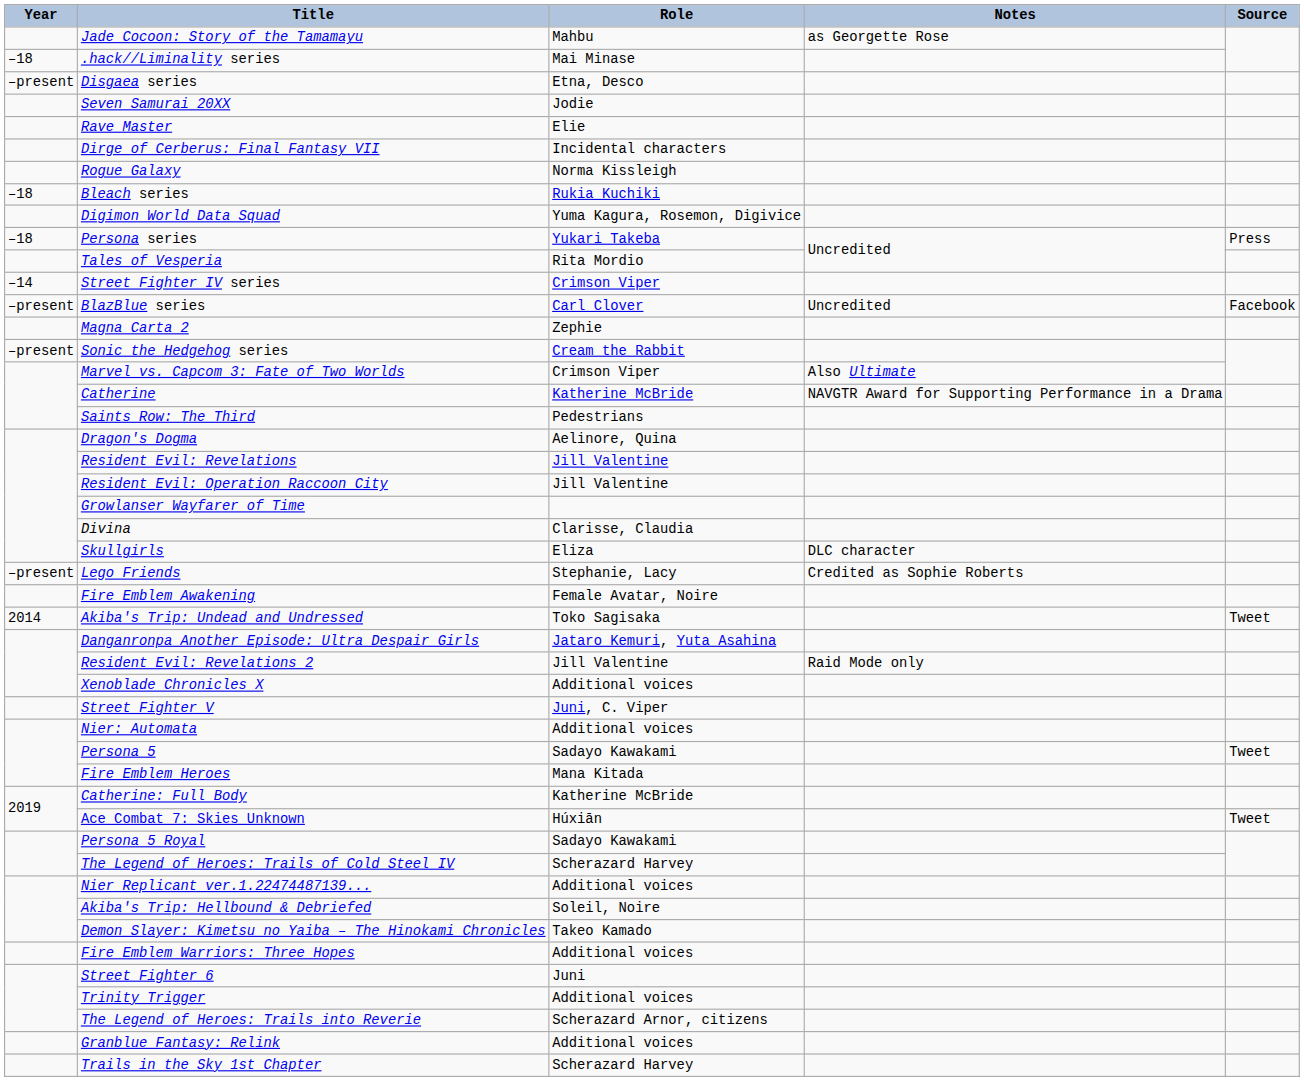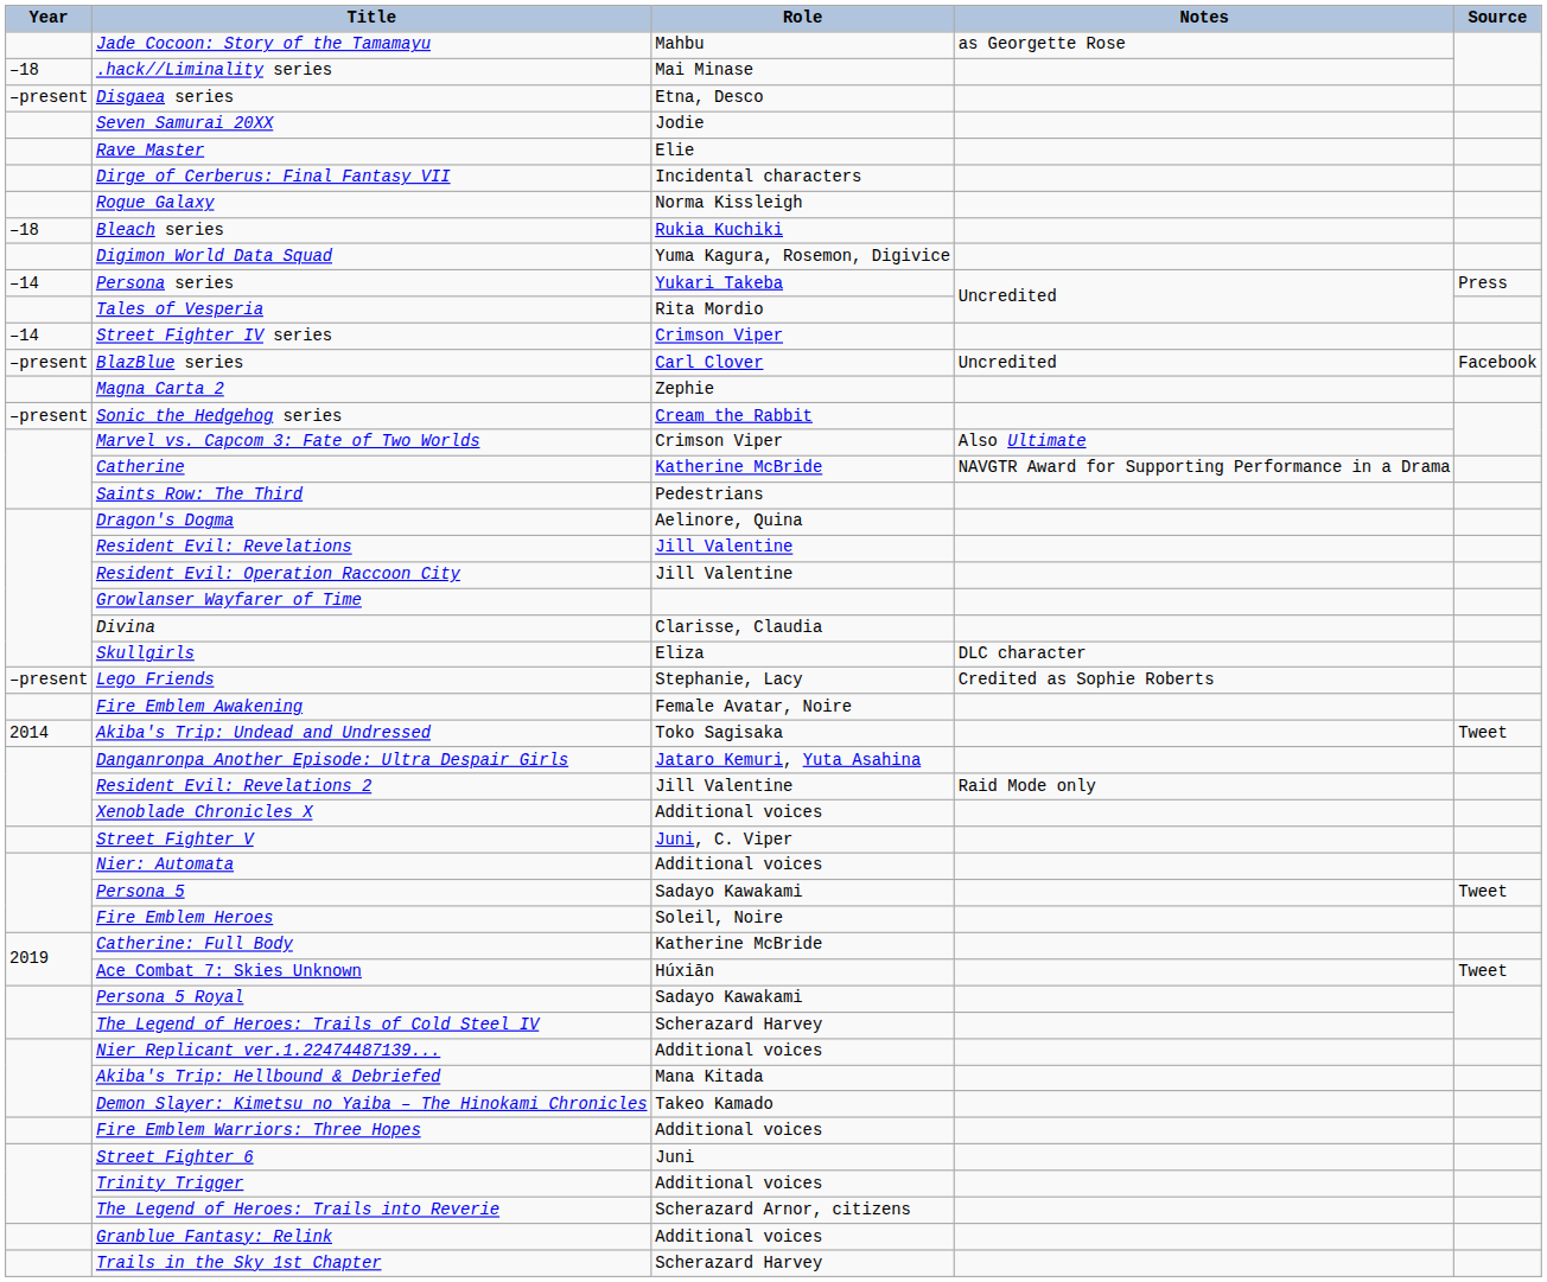 <table class="wikitable sortable plainrowheaders" style="width=95%; font-size: 95%;">
 <tr>
 <th scope="col" style="background:#b0c4de;">Year </th>
 <th scope="col" style="background:#b0c4de;">Title</th>
 <th scope="col" style="background:#b0c4de;">Role</th>
 <th scope="col" style="background:#b0c4de;" class="unsortable">Notes</th>
 <th scope="col" style="background:#b0c4de;" class="unsortable">Source</th>
 </tr>
 <tr>
 <td></td>
 <td><em><a href='#'>Jade Cocoon: Story of the Tamamayu</a></em></td>
 <td>Mahbu</td>
 <td>as Georgette Rose</td>
 <td rowspan="2"></td>
 </tr>
 <tr>
 <td>–18</td>
 <td><em><a href='#'>.hack//Liminality</a></em> series</td>
 <td>Mai Minase</td>
 <td></td>
 </tr>
 <tr>
 <td>–present</td>
 <td><em><a href='#'>Disgaea</a></em> series</td>
 <td>Etna, Desco</td>
 <td></td>
 <td></td>
 </tr>
 <tr>
 <td></td>
 <td><em><a href='#'>Seven Samurai 20XX</a></em></td>
 <td>Jodie</td>
 <td></td>
 <td></td>
 </tr>
 <tr>
 <td></td>
 <td><em><a href='#'>Rave Master</a></em></td>
 <td>Elie</td>
 <td></td>
 <td></td>
 </tr>
 <tr>
 <td></td>
 <td><em><a href='#'>Dirge of Cerberus: Final Fantasy VII</a></em></td>
 <td>Incidental characters</td>
 <td></td>
 <td></td>
 </tr>
 <tr>
 <td></td>
 <td><em><a href='#'>Rogue Galaxy</a></em></td>
 <td>Norma Kissleigh</td>
 <td></td>
 <td></td>
 </tr>
 <tr>
 <td>–18</td>
 <td><em><a href='#'>Bleach</a></em> series</td>
 <td><a href='#'>Rukia Kuchiki</a></td>
 <td></td>
 <td></td>
 </tr>
 <tr>
 <td></td>
 <td><em><a href='#'>Digimon World Data Squad</a></em></td>
 <td>Yuma Kagura, Rosemon, Digivice</td>
 <td></td>
 <td></td>
 </tr>
 <tr>
-<td>–18</td>
+<td>–14</td>
 <td><em><a href='#'>Persona</a></em> series</td>
 <td><a href='#'>Yukari Takeba</a></td>
 <td rowspan="2">Uncredited</td>
 <td>Press</td>
 </tr>
 <tr>
 <td></td>
 <td><em><a href='#'>Tales of Vesperia</a></em></td>
 <td>Rita Mordio</td>
 <td></td>
 </tr>
 <tr>
 <td>–14</td>
 <td><em><a href='#'>Street Fighter IV</a></em> series</td>
 <td><a href='#'>Crimson Viper</a></td>
 <td></td>
 <td></td>
 </tr>
 <tr>
 <td>–present</td>
 <td><em><a href='#'>BlazBlue</a></em> series</td>
 <td><a href='#'>Carl Clover</a></td>
 <td>Uncredited</td>
 <td>Facebook</td>
 </tr>
 <tr>
 <td></td>
 <td><em><a href='#'>Magna Carta 2</a></em></td>
 <td>Zephie</td>
 <td></td>
 <td></td>
 </tr>
 <tr>
 <td>–present</td>
 <td><em><a href='#'>Sonic the Hedgehog</a></em> series</td>
 <td><a href='#'>Cream the Rabbit</a></td>
 <td></td>
 <td rowspan="2"></td>
 </tr>
 <tr>
 <td rowspan="3"></td>
 <td><em><a href='#'>Marvel vs. Capcom 3: Fate of Two Worlds</a></em></td>
 <td>Crimson Viper</td>
 <td>Also <em><a href='#'>Ultimate</a></em></td>
 </tr>
 <tr>
 <td><em><a href='#'>Catherine</a></em></td>
 <td><a href='#'>Katherine McBride</a></td>
 <td>NAVGTR Award for Supporting Performance in a Drama</td>
 <td></td>
 </tr>
 <tr>
 <td><em><a href='#'>Saints Row: The Third</a></em></td>
 <td>Pedestrians</td>
 <td></td>
 <td></td>
 </tr>
 <tr>
 <td rowspan="6"></td>
 <td><em><a href='#'>Dragon's Dogma</a></em></td>
 <td>Aelinore, Quina</td>
 <td></td>
 <td></td>
 </tr>
 <tr>
 <td><em><a href='#'>Resident Evil: Revelations</a></em></td>
 <td><a href='#'>Jill Valentine</a></td>
 <td></td>
 <td></td>
 </tr>
 <tr>
 <td><em><a href='#'>Resident Evil: Operation Raccoon City</a></em></td>
 <td>Jill Valentine</td>
 <td></td>
 <td></td>
 </tr>
 <tr>
 <td><em><a href='#'>Growlanser Wayfarer of Time</a></em></td>
 <td></td>
 <td></td>
 <td></td>
 </tr>
 <tr>
 <td><em>Divina</em></td>
 <td>Clarisse, Claudia</td>
 <td></td>
 <td></td>
 </tr>
 <tr>
 <td><em><a href='#'>Skullgirls</a></em></td>
 <td>Eliza</td>
 <td>DLC character</td>
 <td></td>
 </tr>
 <tr>
 <td>–present</td>
 <td><em><a href='#'>Lego Friends</a></em></td>
 <td>Stephanie, Lacy</td>
 <td>Credited as Sophie Roberts</td>
 <td></td>
 </tr>
 <tr>
 <td></td>
 <td><em><a href='#'>Fire Emblem Awakening</a></em></td>
 <td>Female Avatar, Noire</td>
 <td></td>
 <td></td>
 </tr>
 <tr>
 <td>2014</td>
 <td><em><a href='#'>Akiba's Trip: Undead and Undressed</a></em></td>
 <td>Toko Sagisaka</td>
 <td></td>
 <td>Tweet</td>
 </tr>
 <tr>
 <td rowspan="3"></td>
 <td><em><a href='#'>Danganronpa Another Episode: Ultra Despair Girls</a></em></td>
 <td><a href='#'>Jataro Kemuri</a>, <a href='#'>Yuta Asahina</a></td>
 <td></td>
 <td></td>
 </tr>
 <tr>
 <td><em><a href='#'>Resident Evil: Revelations 2</a></em></td>
 <td>Jill Valentine</td>
 <td>Raid Mode only</td>
 <td></td>
 </tr>
 <tr>
 <td><em><a href='#'>Xenoblade Chronicles X</a></em></td>
 <td>Additional voices</td>
 <td> </td>
 <td></td>
 </tr>
 <tr>
 <td></td>
 <td><em><a href='#'>Street Fighter V</a></em></td>
 <td><a href='#'>Juni</a>, C. Viper</td>
 <td></td>
 <td></td>
 </tr>
 <tr>
 <td rowspan="3"></td>
 <td><em><a href='#'>Nier: Automata</a></em></td>
 <td>Additional voices</td>
 <td></td>
 <td></td>
 </tr>
 <tr>
 <td><em><a href='#'>Persona 5</a></em></td>
 <td>Sadayo Kawakami</td>
 <td></td>
 <td>Tweet</td>
 </tr>
 <tr>
 <td><em><a href='#'>Fire Emblem Heroes</a></em></td>
-<td>Mana Kitada</td>
+<td>Soleil, Noire</td>
 <td></td>
 <td></td>
 </tr>
 <tr>
 <td rowspan="2">2019</td>
 <td><em><a href='#'>Catherine: Full Body</a></em></td>
 <td>Katherine McBride</td>
 <td></td>
 <td></td>
 </tr>
 <tr>
 <td><a href='#'>Ace Combat 7: Skies Unknown</a></td>
 <td>Húxiān</td>
 <td></td>
 <td>Tweet </td>
 </tr>
 <tr>
 <td rowspan="2"></td>
 <td><em><a href='#'>Persona 5 Royal</a></em></td>
 <td>Sadayo Kawakami</td>
 <td></td>
 <td rowspan="2"></td>
 </tr>
 <tr>
 <td><em><a href='#'>The Legend of Heroes: Trails of Cold Steel IV</a></em></td>
 <td>Scherazard Harvey</td>
 <td></td>
 </tr>
 <tr>
 <td rowspan="3"></td>
 <td><em><a href='#'>Nier Replicant ver.1.22474487139...</a></em></td>
 <td>Additional voices</td>
 <td></td>
 <td></td>
 </tr>
 <tr>
 <td><em><a href='#'>Akiba's Trip: Hellbound & Debriefed</a></em></td>
-<td>Soleil, Noire</td>
+<td>Mana Kitada</td>
 <td></td>
 <td></td>
 </tr>
 <tr>
 <td><em><a href='#'>Demon Slayer: Kimetsu no Yaiba – The Hinokami Chronicles</a></em></td>
 <td>Takeo Kamado</td>
 <td></td>
 <td></td>
 </tr>
 <tr>
 <td></td>
 <td><em><a href='#'>Fire Emblem Warriors: Three Hopes</a></em></td>
 <td>Additional voices</td>
 <td></td>
 <td></td>
 </tr>
 <tr>
 <td rowspan="3"></td>
 <td><em><a href='#'>Street Fighter 6</a></em></td>
 <td>Juni</td>
 <td></td>
 <td></td>
 </tr>
 <tr>
 <td><em><a href='#'>Trinity Trigger</a></em></td>
 <td>Additional voices</td>
 <td></td>
 <td></td>
 </tr>
 <tr>
 <td><em><a href='#'>The Legend of Heroes: Trails into Reverie</a></em></td>
 <td>Scherazard Arnor, citizens</td>
 <td></td>
 <td></td>
 </tr>
 <tr>
 <td></td>
 <td><em><a href='#'>Granblue Fantasy: Relink</a></em></td>
 <td>Additional voices</td>
 <td></td>
 <td></td>
 </tr>
 <tr>
 <td></td>
 <td><em><a href='#'>Trails in the Sky 1st Chapter</a></em></td>
 <td>Scherazard Harvey</td>
 <td></td>
 <td></td>
 </tr>
 </table>
